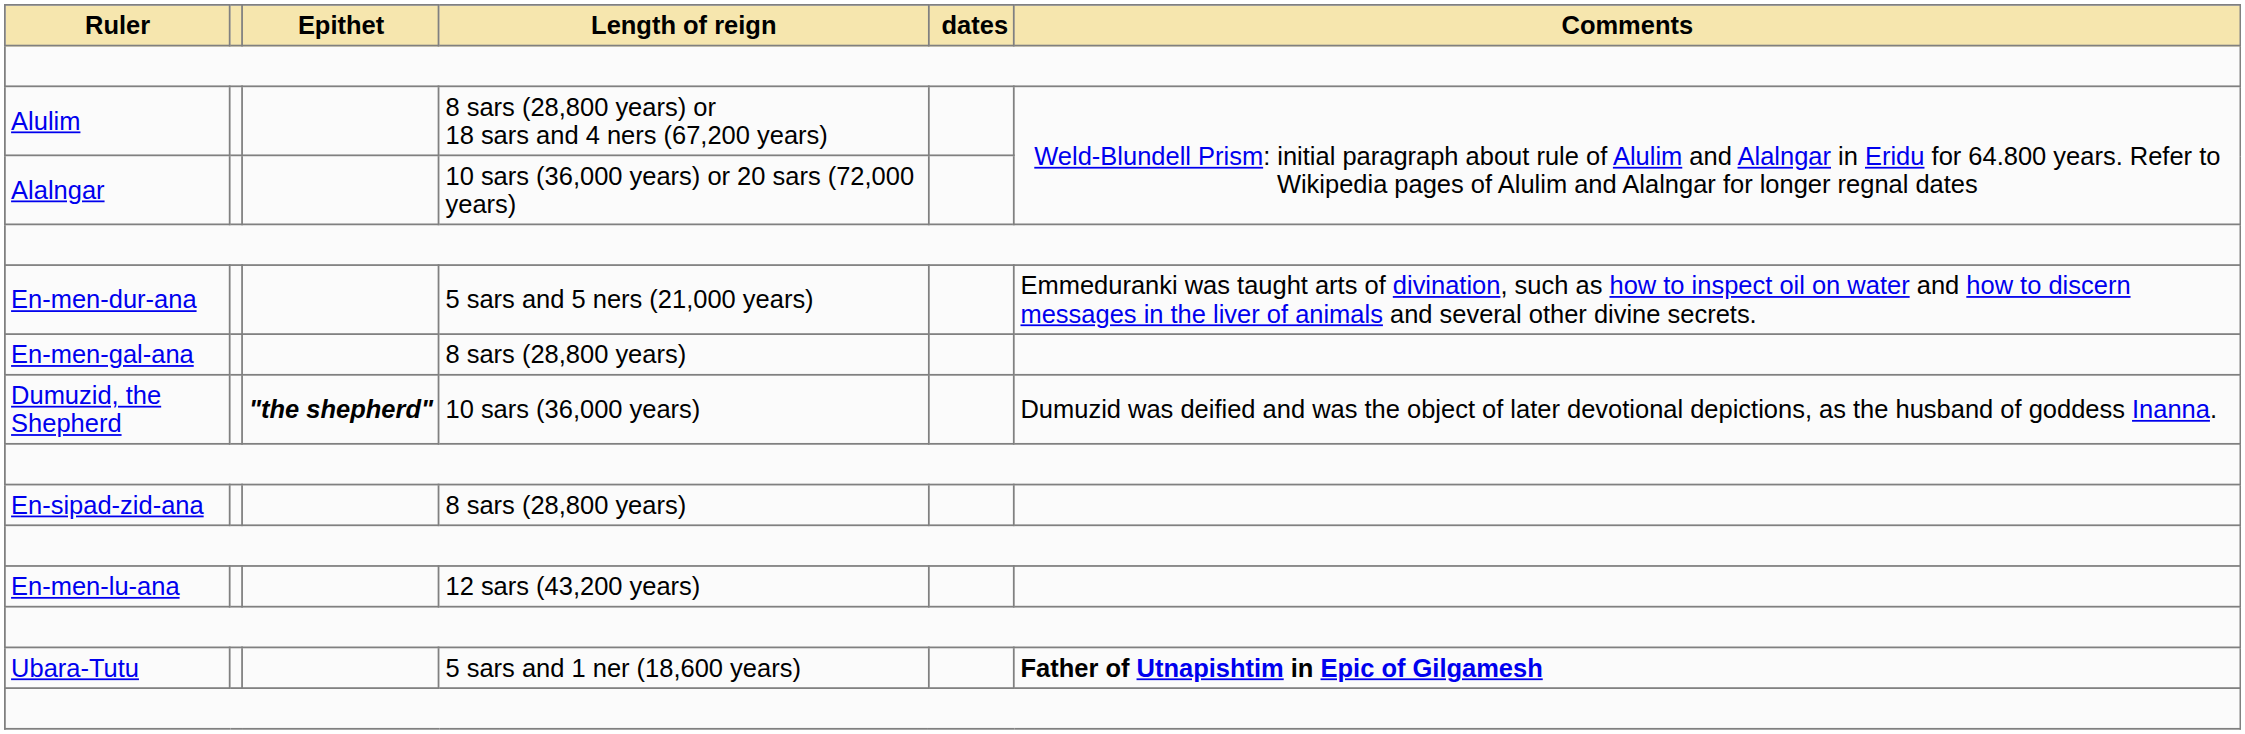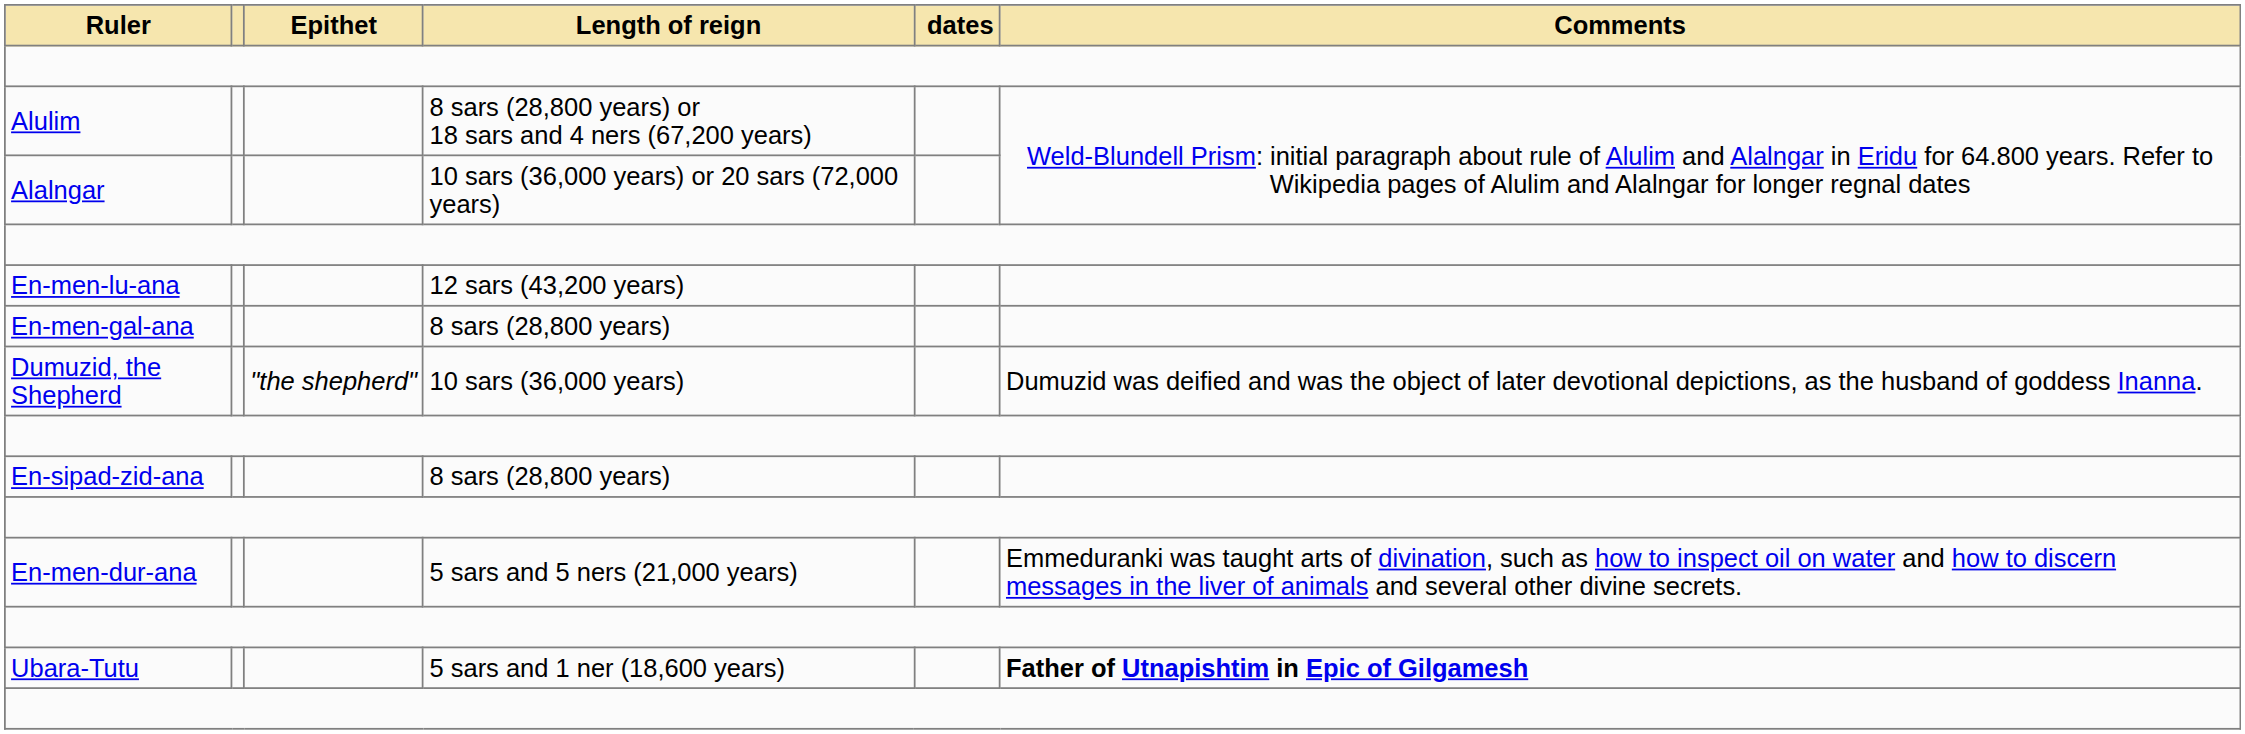 <table class="nowraplinks" cellspacing="0" cellpadding="3" rules="all" style="background:#fbfbfb; border-style: solid; border-width: 1px; font-size:90%; empty-cells:show; border-collapse:collapse; width:100%;">
 <tr bgcolor="#F6E6AE">
 <th>Ruler</th>
 <th></th>
 <th>Epithet</th>
 <th>Length of reign</th>
 <th> dates</th>
 <th>Comments</th>
 </tr>
 <tr>
 <td colspan="6"><br></td>
 </tr>
 <tr>
 <td><a href='#'>Alulim</a></td>
 <td></td>
 <td></td>
 <td>8 sars (28,800 years) or<br>18 sars and 4 ners (67,200 years)</td>
 <td></td>
 <td colspan="1" rowspan="2" style="vertical-align: middle; text-align: center;"><br><a href='#'>Weld-Blundell Prism</a>: initial paragraph about rule of <a href='#'>Alulim</a> and <a href='#'>Alalngar</a> in <a href='#'>Eridu</a> for 64.800 years. Refer to Wikipedia pages of Alulim and Alalngar for longer regnal dates</td>
 </tr>
 <tr>
 <td><a href='#'>Alalngar</a></td>
 <td></td>
 <td></td>
 <td>10 sars (36,000 years) or 20 sars (72,000 years)</td>
 <td></td>
 </tr>
 <tr>
 <td colspan="6"><br></td>
 </tr>
 <tr>
-<td><a href='#'>En-men-dur-ana</a></td>
+<td><a href='#'>En-men-lu-ana</a></td>
 <td></td>
 <td></td>
-<td>5 sars and 5 ners (21,000 years)</td>
+<td>12 sars (43,200 years)</td>
 <td></td>
-<td>Emmeduranki was taught arts of <a href='#'>divination</a>, such as <a href='#'>how to inspect oil on water</a> and <a href='#'>how to discern messages in the liver of animals</a> and several other divine secrets.</td>
+<td></td>
 </tr>
 <tr>
 <td><a href='#'>En-men-gal-ana</a></td>
 <td></td>
 <td></td>
 <td>8 sars (28,800 years)</td>
 <td></td>
 <td></td>
 </tr>
 <tr>
 <td><a href='#'>Dumuzid, the Shepherd</a> </td>
 <td></td>
-<td><strong><em>"the shepherd"</em></strong></td>
+<td><em>"the shepherd"</em></td>
 <td>10 sars (36,000 years)</td>
 <td></td>
 <td>Dumuzid was deified and was the object of later devotional depictions, as the husband of goddess <a href='#'>Inanna</a>.</td>
 </tr>
 <tr>
 <td colspan="6"><br></td>
 </tr>
 <tr>
 <td><a href='#'>En-sipad-zid-ana</a></td>
 <td></td>
 <td></td>
 <td>8 sars (28,800 years)</td>
 <td></td>
 <td></td>
 </tr>
 <tr>
 <td colspan="6"><br></td>
 </tr>
 <tr>
-<td><a href='#'>En-men-lu-ana</a></td>
+<td><a href='#'>En-men-dur-ana</a></td>
 <td></td>
 <td></td>
-<td>12 sars (43,200 years)</td>
+<td>5 sars and 5 ners (21,000 years)</td>
 <td></td>
-<td></td>
+<td>Emmeduranki was taught arts of <a href='#'>divination</a>, such as <a href='#'>how to inspect oil on water</a> and <a href='#'>how to discern messages in the liver of animals</a> and several other divine secrets.</td>
 </tr>
 <tr>
 <td colspan="6"><br></td>
 </tr>
 <tr>
 <td><a href='#'>Ubara-Tutu</a></td>
 <td></td>
 <td></td>
 <td>5 sars and 1 ner (18,600 years)</td>
 <td></td>
 <td><strong>Father of <a href='#'>Utnapishtim</a> in <a href='#'>Epic of Gilgamesh</a></strong></td>
 </tr>
 <tr>
 <td colspan="6"><br></td>
 </tr>
 </table>
